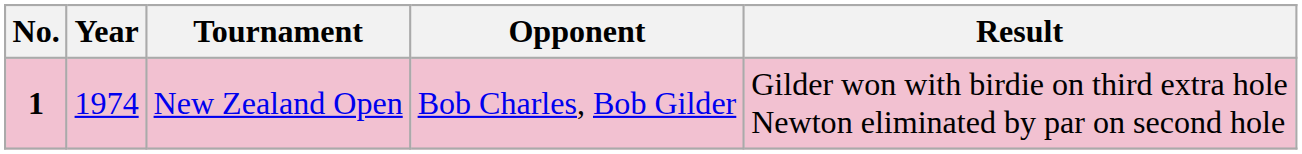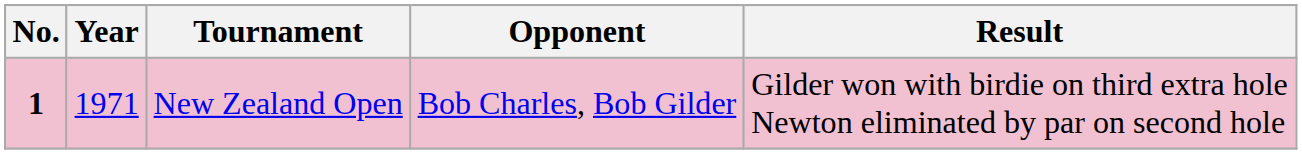 <table class="wikitable" style="font-size:95%;">
 <tr>
 <th>No.</th>
 <th>Year</th>
 <th>Tournament</th>
 <th>Opponent</th>
 <th>Result</th>
 </tr>
 <tr style="background:#F2C1D1;">
 <td align=center><strong>1</strong></td>
-<td><a href='#'>1974</a></td>
+<td><a href='#'>1971</a></td>
 <td><a href='#'>New Zealand Open</a></td>
 <td> <a href='#'>Bob Charles</a>,  <a href='#'>Bob Gilder</a></td>
 <td>Gilder won with birdie on third extra hole<br>Newton eliminated by par on second hole</td>
 </tr>
 </table>
